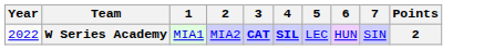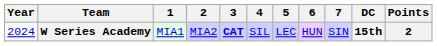 <table class="wikitable" style="text-align:center; font-size:85%">
 <tr>
 <th>Year</th>
 <th>Team</th>
 <th>1</th>
 <th>2</th>
 <th>3</th>
 <th>4</th>
 <th>5</th>
 <th>6</th>
 <th>7</th>
+<th>DC</th>
 <th>Points</th>
 </tr>
 <tr>
-<td><a href='#'>2022</a></td>
+<td><a href='#'>2024</a></td>
 <th nowrap>W Series Academy</th>
 <td style="background:#DFFFDF;"><a href='#'>MIA1</a><br></td>
 <td style="background:#cfcfff;"><a href='#'>MIA2</a><br></td>
 <td style="background:#cfcfff;"><strong><a href='#'>CAT</a><br></strong></td>
-<td style="background:#cfcfff;"><strong><a href='#'>SIL</a><br></strong></td>
+<td style="background:#cfcfff;"><a href='#'>SIL</a><br></td>
 <td style="background:#cfcfff;"><a href='#'>LEC</a><br></td>
 <td style="background:#EFCFFF;"><a href='#'>HUN</a><br></td>
 <td style="background:#cfcfff;"><a href='#'>SIN</a><br></td>
+<th>15th</th>
 <th>2</th>
 </tr>
 </table>
